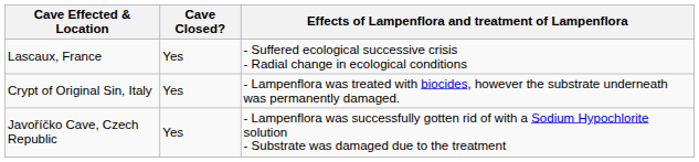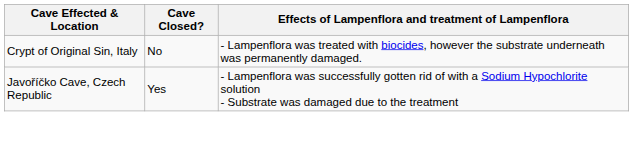 <table class="wikitable">
 <tr>
 <th>Cave Effected & Location</th>
 <th>Cave Closed?</th>
 <th>Effects of Lampenflora and treatment of Lampenflora</th>
 </tr>
 <tr>
-<td>Lascaux, France</td>
-<td>Yes</td>
-<td>- Suffered ecological successive crisis<br>- Radial change in ecological conditions</td>
-</tr>
-<tr>
 <td>Crypt of Original Sin, Italy</td>
-<td>Yes</td>
+<td>No</td>
 <td>- Lampenflora was treated with <a href='#'>biocides</a>, however the substrate underneath was permanently damaged.</td>
 </tr>
 <tr>
 <td>Javoříčko Cave, Czech Republic</td>
 <td>Yes</td>
 <td>- Lampenflora was successfully gotten rid of with a <a href='#'>Sodium Hypochlorite</a> solution<br>- Substrate was damaged due to the treatment</td>
 </tr>
 </table>
